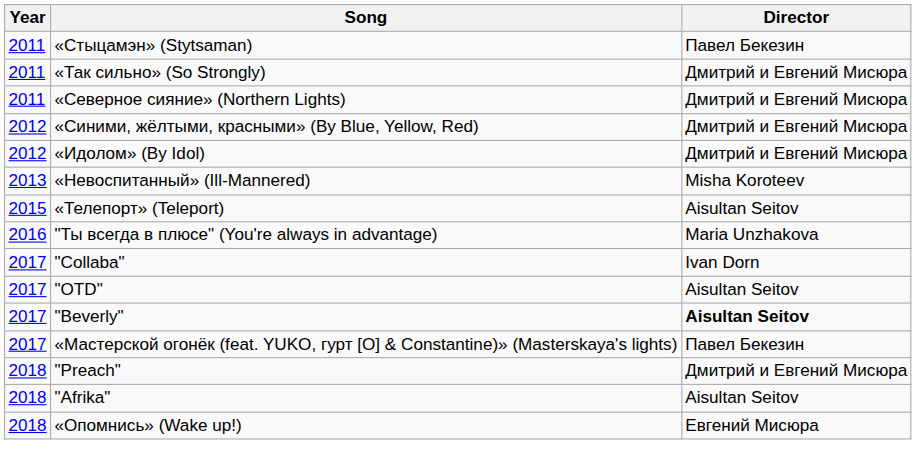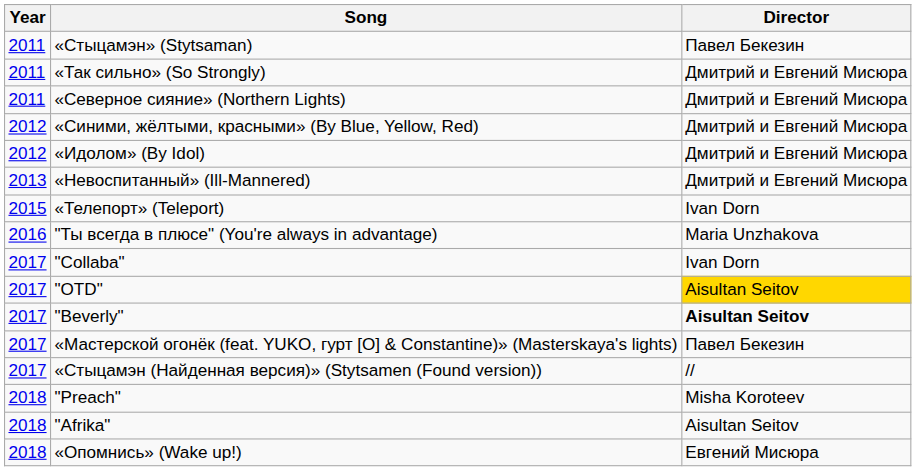 <table class="wikitable sortable">
 <tr>
 <th>Year</th>
 <th>Song</th>
 <th>Director</th>
 </tr>
 <tr>
 <td><a href='#'>2011</a></td>
 <td>«Стыцамэн» (Stytsaman)</td>
 <td>Павел Бекезин</td>
 </tr>
 <tr>
 <td><a href='#'>2011</a></td>
 <td>«Так сильно» (So Strongly)</td>
 <td>Дмитрий и Евгений Мисюра</td>
 </tr>
 <tr>
 <td><a href='#'>2011</a></td>
 <td>«Северное сияние» (Northern Lights)</td>
 <td>Дмитрий и Евгений Мисюра</td>
 </tr>
 <tr>
 <td><a href='#'>2012</a></td>
 <td>«Синими, жёлтыми, красными» (By Blue, Yellow, Red)</td>
 <td>Дмитрий и Евгений Мисюра</td>
 </tr>
 <tr>
 <td><a href='#'>2012</a></td>
 <td>«Идолом» (By Idol)</td>
 <td>Дмитрий и Евгений Мисюра</td>
 </tr>
 <tr>
 <td><a href='#'>2013</a></td>
 <td>«Невоспитанный» (Ill-Mannered)</td>
-<td>Misha Koroteev</td>
+<td>Дмитрий и Евгений Мисюра</td>
 </tr>
 <tr>
 <td><a href='#'>2015</a></td>
 <td>«Телепорт» (Teleport)</td>
-<td>Aisultan Seitov</td>
+<td>Ivan Dorn</td>
 </tr>
 <tr>
 <td><a href='#'>2016</a></td>
 <td>"Ты всегда в плюсе" (You're always in advantage)</td>
 <td>Maria Unzhakova</td>
 </tr>
 <tr>
 <td><a href='#'>2017</a></td>
 <td>"Collaba"</td>
 <td>Ivan Dorn</td>
 </tr>
 <tr>
 <td><a href='#'>2017</a></td>
 <td>"OTD"</td>
-<td>Aisultan Seitov</td>
+<td style="background: gold;">Aisultan Seitov</td>
 </tr>
 <tr>
 <td><a href='#'>2017</a></td>
 <td>"Beverly"</td>
 <td><strong>Aisultan Seitov</strong></td>
 </tr>
 <tr>
 <td><a href='#'>2017</a></td>
 <td>«Мастерской огонёк (feat. YUKO, гурт [О] & Constantine)» (Masterskaya's lights)</td>
 <td>Павел Бекезин</td>
 </tr>
 <tr>
+<td><a href='#'>2017</a></td>
+<td>«Стыцамэн (Найденная версия)» (Stytsamen (Found version))</td>
+<td>//</td>
+</tr>
+<tr>
 <td><a href='#'>2018</a></td>
 <td>"Preach"</td>
-<td>Дмитрий и Евгений Мисюра</td>
+<td>Misha Koroteev</td>
 </tr>
 <tr>
 <td><a href='#'>2018</a></td>
 <td>"Afrika"</td>
 <td>Aisultan Seitov</td>
 </tr>
 <tr>
 <td><a href='#'>2018</a></td>
 <td>«Опомнись» (Wake up!) </td>
 <td>Евгений Мисюра</td>
 </tr>
 </table>
